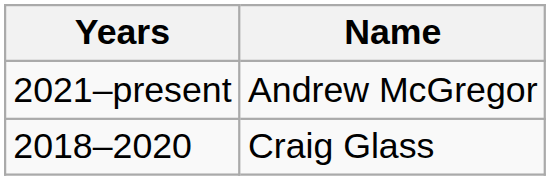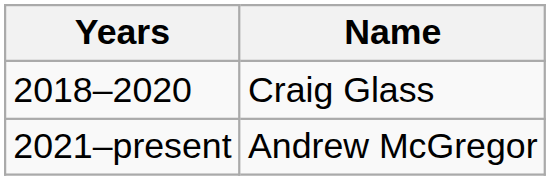 <table class="wikitable">
 <tr>
 <th>Years</th>
 <th>Name</th>
 </tr>
 <tr>
+<td>2018–2020</td>
+<td>Craig Glass</td>
+</tr>
+<tr>
 <td>2021–present</td>
 <td>Andrew McGregor</td>
 </tr>
-<tr>
-<td>2018–2020</td>
-<td>Craig Glass</td>
-</tr>
 </table>
